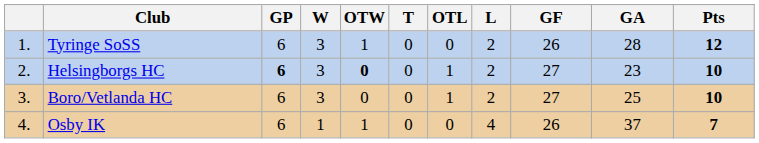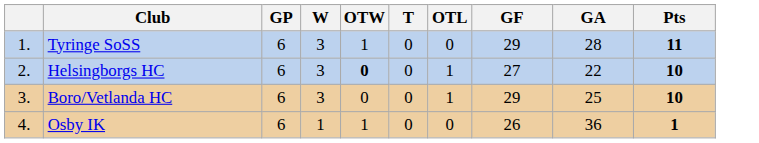 <table class="wikitable">
 <tr>
 <th width="30"></th>
 <th width="200">Club</th>
 <th width="30">GP</th>
 <th width="30">W</th>
 <th width="30">OTW</th>
 <th width="30">T</th>
 <th width="30">OTL</th>
-<th width="30">L</th>
 <th width="70">GF</th>
 <th width="70">GA</th>
 <th width="70">Pts</th>
 </tr>
 <tr bgcolor="#BCD2EE" align="center">
 <td>1.</td>
 <td align="left"><a href='#'>Tyringe SoSS</a></td>
 <td>6</td>
 <td>3</td>
 <td>1</td>
 <td>0</td>
 <td>0</td>
-<td>2</td>
-<td>26</td>
+<td>29</td>
 <td>28</td>
-<td><strong>12</strong></td>
+<td><strong>11</strong></td>
 </tr>
 <tr bgcolor="#BCD2EE" align="center">
 <td>2.</td>
 <td align="left"><a href='#'>Helsingborgs HC</a></td>
-<td><strong>6</strong></td>
+<td>6</td>
 <td>3</td>
 <td><strong>0</strong></td>
 <td>0</td>
 <td>1</td>
-<td>2</td>
 <td>27</td>
-<td>23</td>
+<td>22</td>
 <td><strong>10</strong></td>
 </tr>
 <tr bgcolor="#EECFA1" align="center">
 <td>3.</td>
 <td align="left"><a href='#'>Boro/Vetlanda HC</a></td>
 <td>6</td>
 <td>3</td>
 <td>0</td>
 <td>0</td>
 <td>1</td>
-<td>2</td>
-<td>27</td>
+<td>29</td>
 <td>25</td>
 <td><strong>10</strong></td>
 </tr>
 <tr bgcolor="#EECFA1" align="center">
 <td>4.</td>
 <td align="left"><a href='#'>Osby IK</a></td>
 <td>6</td>
 <td>1</td>
 <td>1</td>
 <td>0</td>
 <td>0</td>
-<td>4</td>
 <td>26</td>
-<td>37</td>
-<td><strong>7</strong></td>
+<td>36</td>
+<td><strong>1</strong></td>
 </tr>
 </table>
